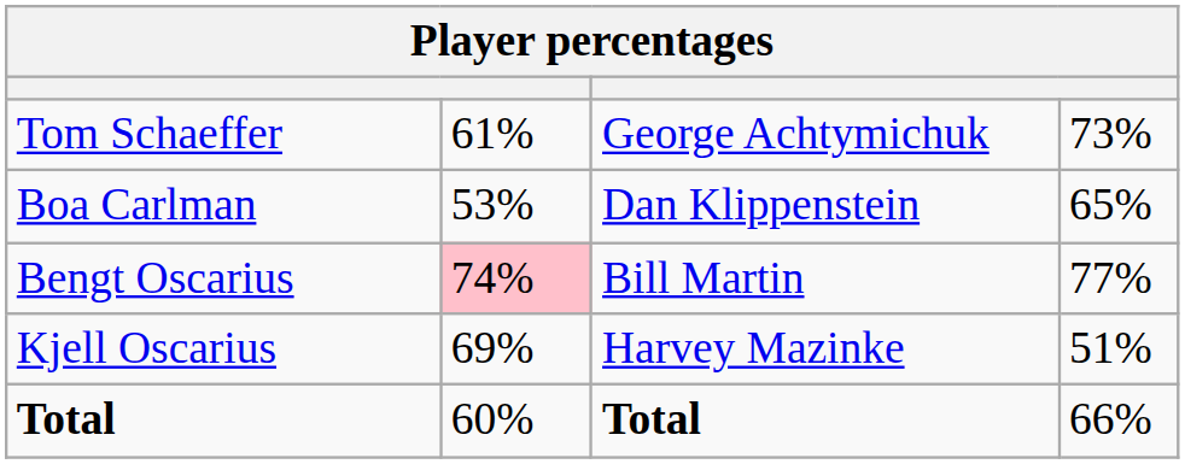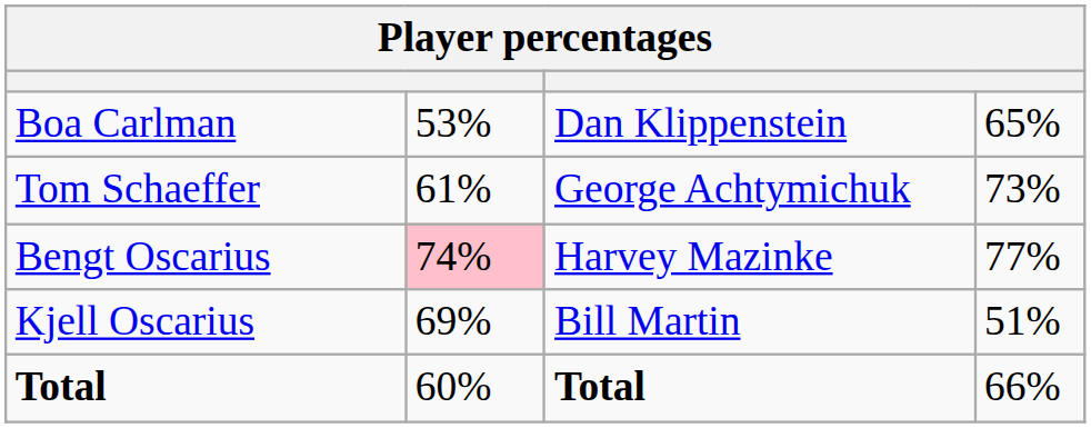 <table class="wikitable">
 <tr>
 <th colspan="4" style="width:400px;">Player percentages</th>
 </tr>
 <tr>
 <th colspan="2" style="width:200px;"></th>
 <th colspan="2" style="width:200px;"></th>
 </tr>
 <tr>
+<td><a href='#'>Boa Carlman</a></td>
+<td>53%</td>
+<td><a href='#'>Dan Klippenstein</a></td>
+<td>65%</td>
+</tr>
+<tr>
 <td><a href='#'>Tom Schaeffer</a></td>
 <td>61%</td>
 <td><a href='#'>George Achtymichuk</a></td>
 <td>73%</td>
 </tr>
 <tr>
-<td><a href='#'>Boa Carlman</a></td>
-<td>53%</td>
-<td><a href='#'>Dan Klippenstein</a></td>
-<td>65%</td>
-</tr>
-<tr>
 <td><a href='#'>Bengt Oscarius</a></td>
 <td style="background: pink;">74%</td>
-<td><a href='#'>Bill Martin</a></td>
+<td><a href='#'>Harvey Mazinke</a></td>
 <td>77%</td>
 </tr>
 <tr>
 <td><a href='#'>Kjell Oscarius</a></td>
 <td>69%</td>
-<td><a href='#'>Harvey Mazinke</a></td>
+<td><a href='#'>Bill Martin</a></td>
 <td>51%</td>
 </tr>
 <tr>
 <td><strong>Total</strong></td>
 <td>60%</td>
 <td><strong>Total</strong></td>
 <td>66%</td>
 </tr>
 </table>
